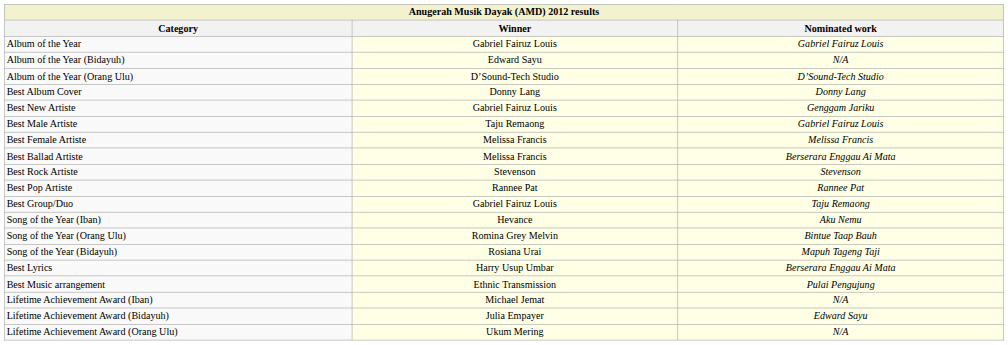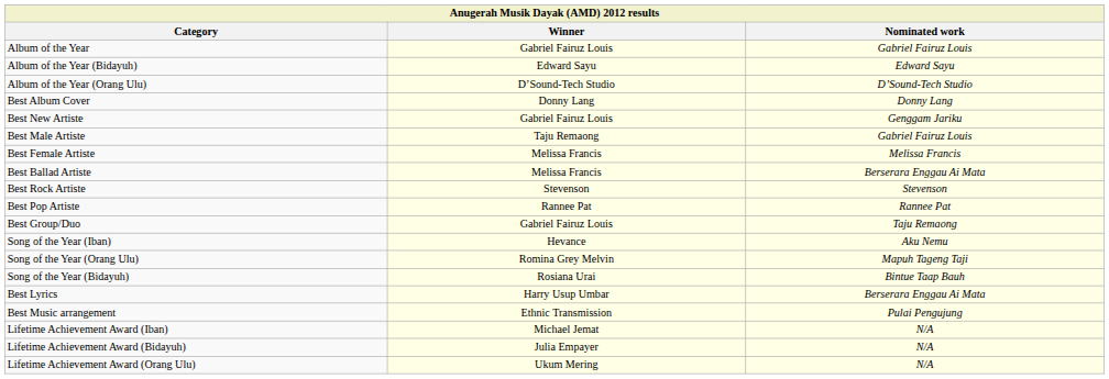 <table class="wikitable" style="width:80%; text-align:center;">
 <tr style="background:#f2f2ce;">
 <td Colspan="5"><strong>Anugerah Musik Dayak (AMD) 2012 results</strong></td>
 </tr>
 <tr>
 <th style="width:16%;">Category</th>
 <th style="width:15%;">Winner</th>
 <th style="width:15%;">Nominated work</th>
 </tr>
 <tr>
 <td style="text-align:left;">Album of the Year</td>
 <td Style="background:#FFFFE6;">Gabriel Fairuz Louis</td>
 <td Style="background:#FFFFE6;"><em>Gabriel Fairuz Louis</em></td>
 </tr>
 <tr>
 <td style="text-align:left;">Album of the Year (Bidayuh)</td>
 <td Style="background:#FFFFE6;">Edward Sayu</td>
-<td Style="background:#FFFFE6;"><em>N/A</em></td>
+<td Style="background:#FFFFE6;"><em>Edward Sayu</em></td>
 </tr>
 <tr>
 <td style="text-align:left;">Album of the Year (Orang Ulu)</td>
 <td Style="background:#FFFFE6;">D’Sound-Tech Studio</td>
 <td Style="background:#FFFFE6;"><em>D’Sound-Tech Studio</em></td>
 </tr>
 <tr>
 <td style="text-align:left;">Best Album Cover</td>
 <td Style="background:#FFFFE6;">Donny Lang</td>
 <td Style="background:#FFFFE6;"><em>Donny Lang</em></td>
 </tr>
 <tr>
 <td style="text-align:left;">Best New Artiste</td>
 <td Style="background:#FFFFE6;">Gabriel Fairuz Louis</td>
 <td Style="background:#FFFFE6;"><em>Genggam Jariku</em></td>
 </tr>
 <tr>
 <td style="text-align:left;">Best Male Artiste</td>
 <td Style="background:#FFFFE6;">Taju Remaong</td>
 <td Style="background:#FFFFE6;"><em>Gabriel Fairuz Louis</em></td>
 </tr>
 <tr>
 <td style="text-align:left;">Best Female Artiste</td>
 <td Style="background:#FFFFE6;">Melissa Francis</td>
 <td Style="background:#FFFFE6;"><em>Melissa Francis</em></td>
 </tr>
 <tr>
 <td style="text-align:left;">Best Ballad Artiste</td>
 <td Style="background:#FFFFE6;">Melissa Francis</td>
 <td Style="background:#FFFFE6;"><em>Berserara Enggau Ai Mata</em></td>
 </tr>
 <tr>
 <td style="text-align:left;">Best Rock Artiste</td>
 <td Style="background:#FFFFE6;">Stevenson</td>
 <td Style="background:#FFFFE6;"><em>Stevenson</em></td>
 </tr>
 <tr>
 <td style="text-align:left;">Best Pop Artiste</td>
 <td Style="background:#FFFFE6;">Rannee Pat</td>
 <td Style="background:#FFFFE6;"><em>Rannee Pat</em></td>
 </tr>
 <tr>
 <td style="text-align:left;">Best Group/Duo</td>
 <td Style="background:#FFFFE6;">Gabriel Fairuz Louis</td>
 <td Style="background:#FFFFE6;"><em>Taju Remaong</em></td>
 </tr>
 <tr>
 <td style="text-align:left;">Song of the Year (Iban)</td>
 <td Style="background:#FFFFE6;">Hevance</td>
 <td Style="background:#FFFFE6;"><em>Aku Nemu</em></td>
 </tr>
 <tr>
 <td style="text-align:left;">Song of the Year (Orang Ulu)</td>
 <td Style="background:#FFFFE6;">Romina Grey Melvin</td>
-<td Style="background:#FFFFE6;"><em>Bintue Taap Bauh</em></td>
+<td Style="background:#FFFFE6;"><em>Mapuh Tageng Taji</em></td>
 </tr>
 <tr>
 <td style="text-align:left;">Song of the Year (Bidayuh)</td>
 <td Style="background:#FFFFE6;">Rosiana Urai</td>
-<td Style="background:#FFFFE6;"><em>Mapuh Tageng Taji</em></td>
+<td Style="background:#FFFFE6;"><em>Bintue Taap Bauh</em></td>
 </tr>
 <tr>
 <td style="text-align:left;">Best Lyrics</td>
 <td Style="background:#FFFFE6;">Harry Usup Umbar</td>
 <td Style="background:#FFFFE6;"><em>Berserara Enggau Ai Mata</em></td>
 </tr>
 <tr>
 <td style="text-align:left;">Best Music arrangement</td>
 <td Style="background:#FFFFE6;">Ethnic Transmission</td>
 <td Style="background:#FFFFE6;"><em>Pulai Pengujung</em></td>
 </tr>
 <tr>
 <td style="text-align:left;">Lifetime Achievement Award (Iban)</td>
 <td Style="background:#FFFFE6;">Michael Jemat</td>
 <td Style="background:#FFFFE6;"><em>N/A</em></td>
 </tr>
 <tr>
 <td style="text-align:left;">Lifetime Achievement Award (Bidayuh)</td>
 <td Style="background:#FFFFE6;">Julia Empayer</td>
-<td Style="background:#FFFFE6;"><em>Edward Sayu</em></td>
+<td Style="background:#FFFFE6;"><em>N/A</em></td>
 </tr>
 <tr>
 <td style="text-align:left;">Lifetime Achievement Award (Orang Ulu)</td>
 <td Style="background:#FFFFE6;">Ukum Mering</td>
 <td Style="background:#FFFFE6;"><em>N/A</em></td>
 </tr>
 </table>
